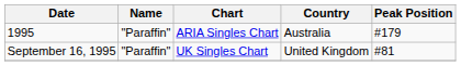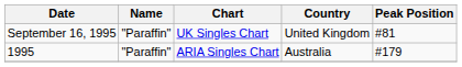 <table class="wikitable">
 <tr>
 <th>Date</th>
 <th>Name</th>
 <th>Chart</th>
 <th>Country</th>
 <th>Peak Position</th>
 </tr>
 <tr>
+<td>September 16, 1995</td>
+<td>"Paraffin"</td>
+<td><a href='#'>UK Singles Chart</a></td>
+<td>United Kingdom</td>
+<td>#81</td>
+</tr>
+<tr>
 <td>1995</td>
 <td>"Paraffin"</td>
 <td><a href='#'>ARIA Singles Chart</a></td>
 <td>Australia</td>
 <td>#179</td>
 </tr>
 <tr>
-<td>September 16, 1995</td>
-<td>"Paraffin"</td>
-<td><a href='#'>UK Singles Chart</a></td>
-<td>United Kingdom</td>
-<td>#81</td>
-</tr>
-<tr>
 </tr>
 </table>
